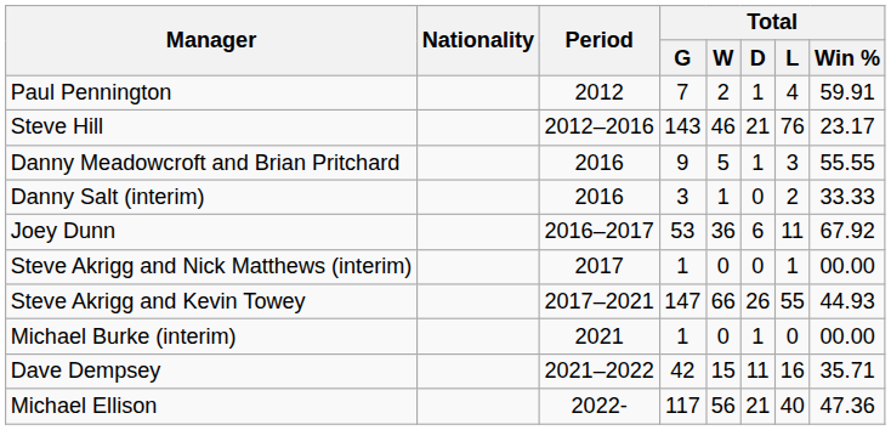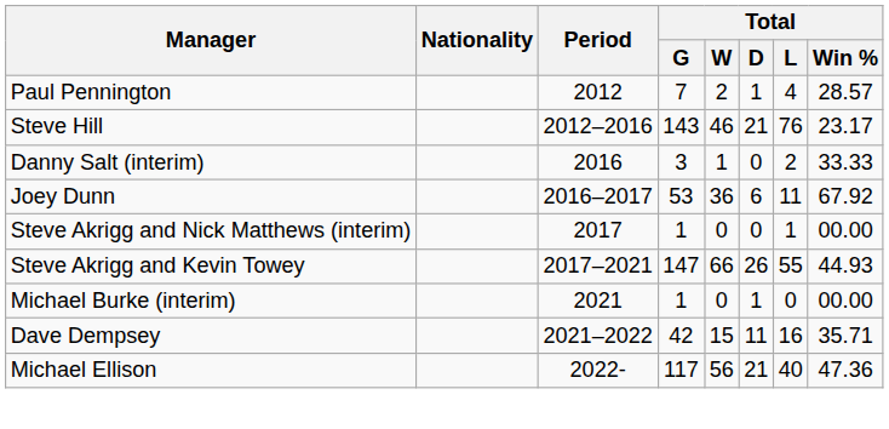 <table class="wikitable sortable" style="text-align: center">
 <tr>
 <th rowspan="2">Manager</th>
 <th rowspan="2">Nationality</th>
 <th rowspan="2">Period</th>
 <th colspan="5">Total</th>
 </tr>
 <tr>
 <th>G</th>
 <th>W</th>
 <th>D</th>
 <th>L</th>
 <th>Win %</th>
 </tr>
 <tr>
 <td align="left">Paul Pennington</td>
 <td align="left"></td>
 <td style="text-align:center;">2012</td>
 <td>7</td>
 <td>2</td>
 <td>1</td>
 <td>4</td>
-<td>59.91</td>
+<td>28.57</td>
 </tr>
 <tr>
 <td align="left">Steve Hill</td>
 <td align="left"></td>
 <td style="text-align:center;">2012–2016</td>
 <td>143</td>
 <td>46</td>
 <td>21</td>
 <td>76</td>
 <td>23.17</td>
-</tr>
-<tr>
-<td align="left">Danny Meadowcroft and Brian Pritchard</td>
-<td align="left"></td>
-<td style="text-align:center;">2016</td>
-<td>9</td>
-<td>5</td>
-<td>1</td>
-<td>3</td>
-<td>55.55</td>
 </tr>
 <tr>
 <td align="left">Danny Salt (interim)</td>
 <td align="left"></td>
 <td style="text-align:center;">2016</td>
 <td>3</td>
 <td>1</td>
 <td>0</td>
 <td>2</td>
 <td>33.33</td>
 </tr>
 <tr>
 <td align="left">Joey Dunn</td>
 <td align="left"></td>
 <td style="text-align:center;">2016–2017</td>
 <td>53</td>
 <td>36</td>
 <td>6</td>
 <td>11</td>
 <td>67.92</td>
 </tr>
 <tr>
 <td align="left">Steve Akrigg and Nick Matthews (interim)</td>
 <td align="left"></td>
 <td style="text-align:center;">2017</td>
 <td>1</td>
 <td>0</td>
 <td>0</td>
 <td>1</td>
 <td>00.00</td>
 </tr>
 <tr>
 <td align="left">Steve Akrigg and Kevin Towey</td>
 <td align="left"></td>
 <td style="text-align:center;">2017–2021</td>
 <td>147</td>
 <td>66</td>
 <td>26</td>
 <td>55</td>
 <td>44.93</td>
 </tr>
 <tr>
 <td align="left">Michael Burke (interim)</td>
 <td align="left"></td>
 <td style="text-align:center;">2021</td>
 <td>1</td>
 <td>0</td>
 <td>1</td>
 <td>0</td>
 <td>00.00</td>
 </tr>
 <tr>
 <td align="left">Dave Dempsey</td>
 <td align="left"></td>
 <td style="text-align:center;">2021–2022</td>
 <td>42</td>
 <td>15</td>
 <td>11</td>
 <td>16</td>
 <td>35.71</td>
 </tr>
 <tr>
 <td align="left">Michael Ellison</td>
 <td align="left"></td>
 <td style="text-align:center;">2022-</td>
 <td>117</td>
 <td>56</td>
 <td>21</td>
 <td>40</td>
 <td>47.36</td>
 </tr>
 </table>
